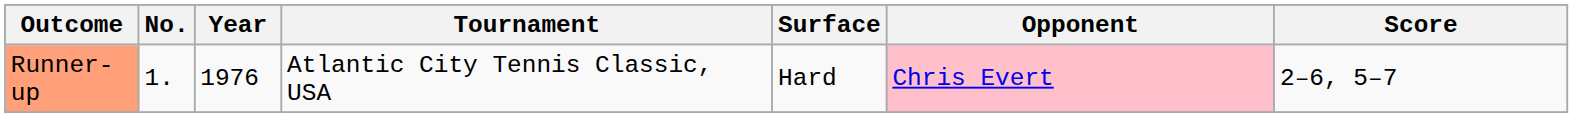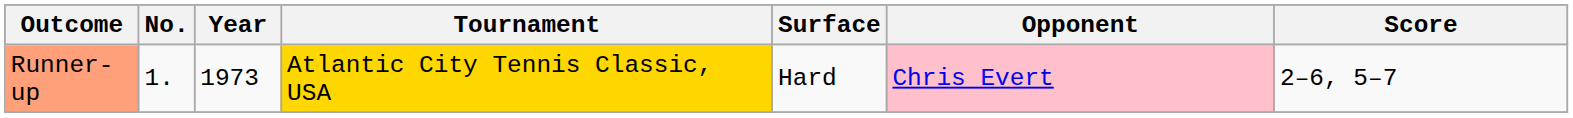 <table class="sortable wikitable">
 <tr>
 <th style="width:65px">Outcome</th>
 <th style="width:20px" class="unsortable">No.</th>
 <th style="width:40px">Year</th>
 <th style="width:255px">Tournament</th>
 <th style="width:50px">Surface</th>
 <th style="width:200px">Opponent</th>
 <th style="width:150px" class="unsortable">Score</th>
 </tr>
 <tr>
 <td style="background:#ffa07a;">Runner-up</td>
 <td>1.</td>
-<td>1976</td>
-<td>Atlantic City Tennis Classic, USA</td>
+<td>1973</td>
+<td style="background: gold;">Atlantic City Tennis Classic, USA</td>
 <td>Hard</td>
 <td style="background: pink;"> <a href='#'>Chris Evert</a></td>
 <td>2–6, 5–7</td>
 </tr>
 </table>
